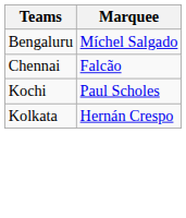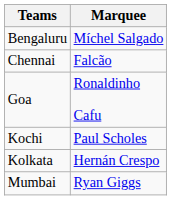 <table class="wikitable">
 <tr>
 <th>Teams</th>
 <th>Marquee</th>
 </tr>
 <tr>
 <td>Bengaluru</td>
 <td> <a href='#'>Míchel Salgado</a></td>
 </tr>
 <tr>
 <td>Chennai</td>
 <td> <a href='#'>Falcão</a></td>
 </tr>
 <tr>
+<td>Goa</td>
+<td> <a href='#'>Ronaldinho</a> <br><br> <a href='#'>Cafu</a> </td>
+</tr>
+<tr>
 <td>Kochi</td>
 <td> <a href='#'>Paul Scholes</a></td>
 </tr>
 <tr>
 <td>Kolkata</td>
 <td> <a href='#'>Hernán Crespo</a></td>
 </tr>
+<tr>
+<td>Mumbai</td>
+<td> <a href='#'>Ryan Giggs</a></td>
+</tr>
 </table>
